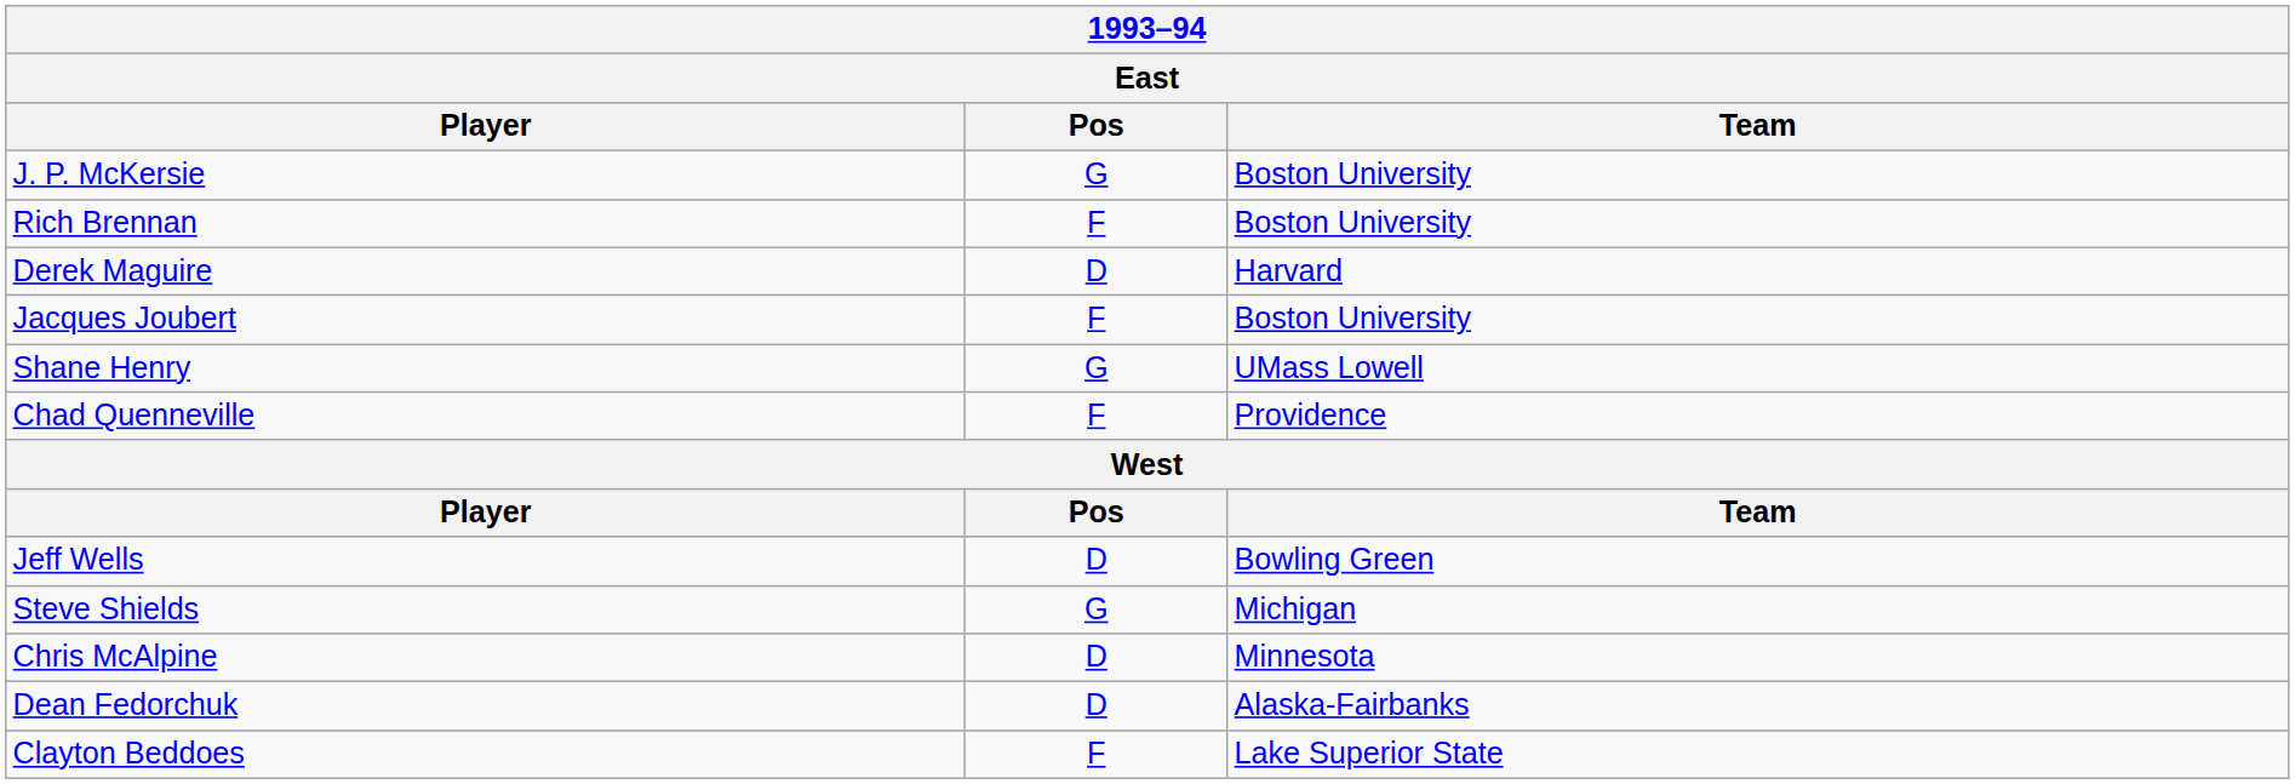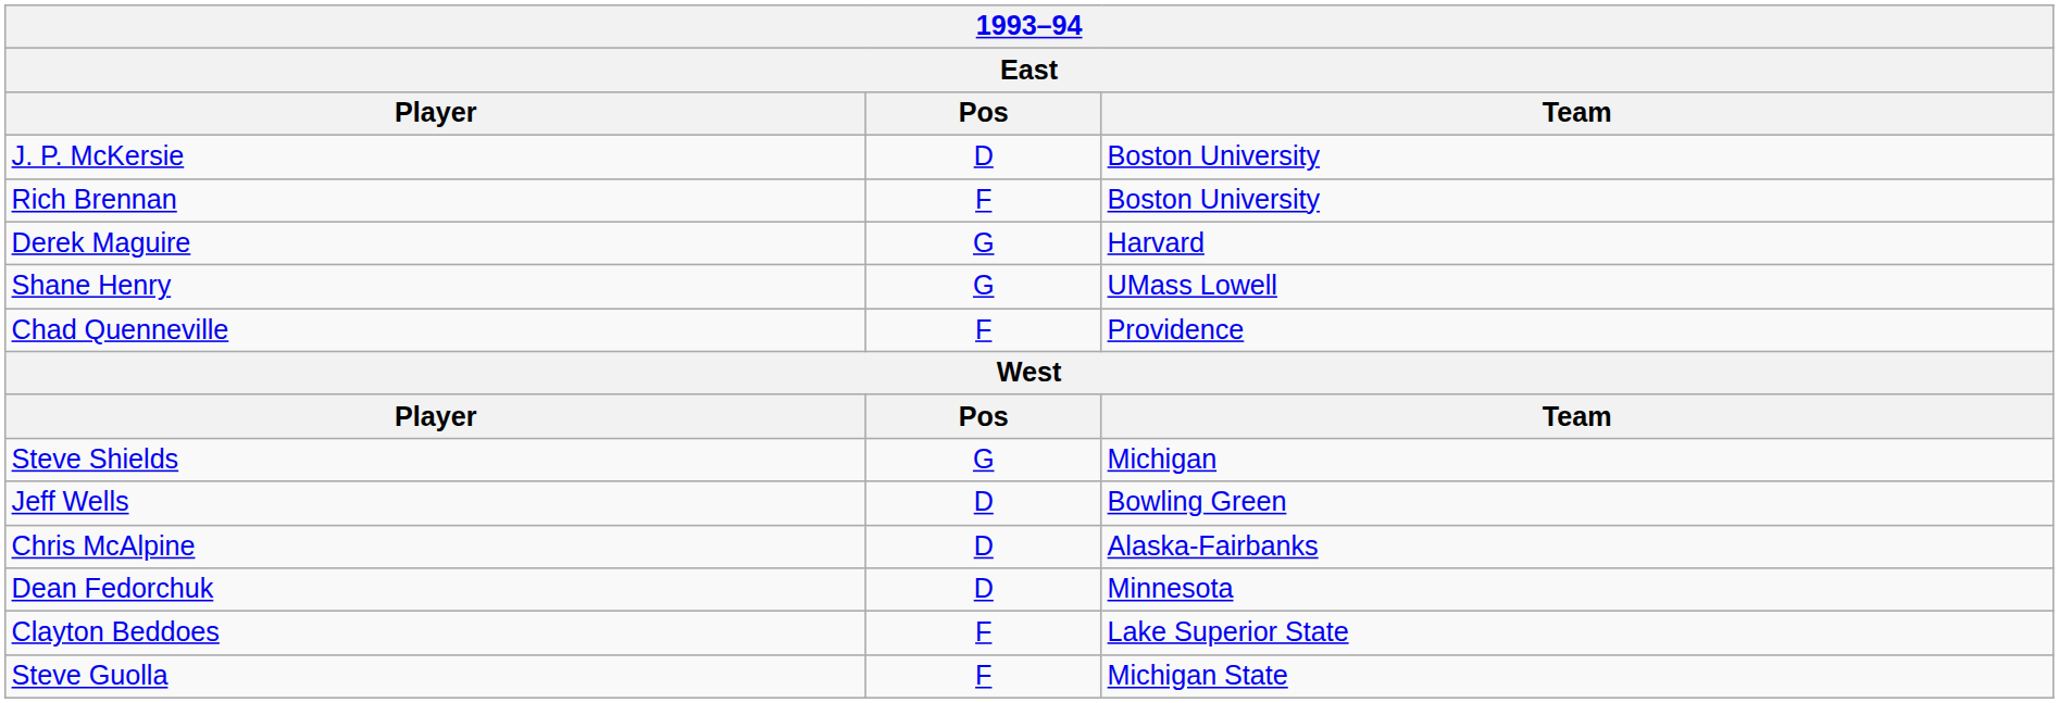 <table class="wikitable" width=95%>
 <tr>
 <th colspan=3><a href='#'>1993–94</a></th>
 </tr>
 <tr>
 <th colspan=3><strong>East</strong></th>
 </tr>
 <tr>
 <th>Player</th>
 <th>Pos</th>
 <th>Team</th>
 </tr>
 <tr>
 <td><a href='#'>J. P. McKersie</a></td>
-<td style="text-align:center;"><a href='#'>G</a></td>
+<td style="text-align:center;"><a href='#'>D</a></td>
 <td><a href='#'>Boston University</a></td>
 </tr>
 <tr>
 <td><a href='#'>Rich Brennan</a></td>
 <td style="text-align:center;"><a href='#'>F</a></td>
 <td><a href='#'>Boston University</a></td>
 </tr>
 <tr>
 <td><a href='#'>Derek Maguire</a></td>
-<td style="text-align:center;"><a href='#'>D</a></td>
+<td style="text-align:center;"><a href='#'>G</a></td>
 <td><a href='#'>Harvard</a></td>
-</tr>
-<tr>
-<td><a href='#'>Jacques Joubert</a></td>
-<td style="text-align:center;"><a href='#'>F</a></td>
-<td><a href='#'>Boston University</a></td>
 </tr>
 <tr>
 <td><a href='#'>Shane Henry</a></td>
 <td style="text-align:center;"><a href='#'>G</a></td>
 <td><a href='#'>UMass Lowell</a></td>
 </tr>
 <tr>
 <td><a href='#'>Chad Quenneville</a></td>
 <td style="text-align:center;"><a href='#'>F</a></td>
 <td><a href='#'>Providence</a></td>
 </tr>
 <tr>
 <th colspan=3><strong>West</strong></th>
 </tr>
 <tr>
 <th>Player</th>
 <th>Pos</th>
 <th>Team</th>
 </tr>
 <tr>
+<td><a href='#'>Steve Shields</a></td>
+<td style="text-align:center;"><a href='#'>G</a></td>
+<td><a href='#'>Michigan</a></td>
+</tr>
+<tr>
 <td><a href='#'>Jeff Wells</a></td>
 <td style="text-align:center;"><a href='#'>D</a></td>
 <td><a href='#'>Bowling Green</a></td>
 </tr>
 <tr>
-<td><a href='#'>Steve Shields</a></td>
-<td style="text-align:center;"><a href='#'>G</a></td>
-<td><a href='#'>Michigan</a></td>
-</tr>
-<tr>
 <td><a href='#'>Chris McAlpine</a></td>
 <td style="text-align:center;"><a href='#'>D</a></td>
-<td><a href='#'>Minnesota</a></td>
+<td><a href='#'>Alaska-Fairbanks</a></td>
 </tr>
 <tr>
 <td><a href='#'>Dean Fedorchuk</a></td>
 <td style="text-align:center;"><a href='#'>D</a></td>
-<td><a href='#'>Alaska-Fairbanks</a></td>
+<td><a href='#'>Minnesota</a></td>
 </tr>
 <tr>
 <td><a href='#'>Clayton Beddoes</a></td>
 <td style="text-align:center;"><a href='#'>F</a></td>
 <td><a href='#'>Lake Superior State</a></td>
 </tr>
+<tr>
+<td><a href='#'>Steve Guolla</a></td>
+<td style="text-align:center;"><a href='#'>F</a></td>
+<td><a href='#'>Michigan State</a></td>
+</tr>
 </table>
